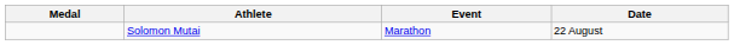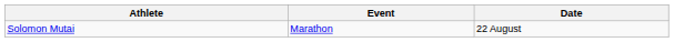 <table class="wikitable" style="font-size:90%" width="60%">
 <tr>
-<th>Medal</th>
 <th>Athlete</th>
 <th>Event</th>
 <th>Date</th>
 </tr>
 <tr>
-<td></td>
 <td><a href='#'>Solomon Mutai</a></td>
 <td><a href='#'>Marathon</a></td>
 <td>22 August</td>
 </tr>
 </table>
